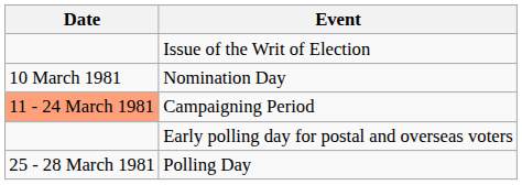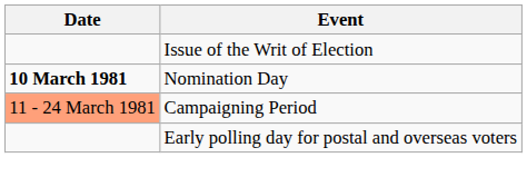 <table class="wikitable">
 <tr>
 <th>Date</th>
 <th>Event</th>
 </tr>
 <tr>
 <td></td>
 <td>Issue of the Writ of Election</td>
 </tr>
 <tr>
-<td>10 March 1981</td>
+<td><strong>10 March 1981</strong></td>
 <td>Nomination Day</td>
 </tr>
 <tr>
 <td style="background: lightsalmon;">11 - 24 March 1981</td>
 <td>Campaigning Period</td>
 </tr>
 <tr>
 <td></td>
 <td>Early polling day for postal and overseas voters</td>
 </tr>
-<tr>
-<td>25 - 28 March 1981</td>
-<td>Polling Day</td>
-</tr>
 </table>
